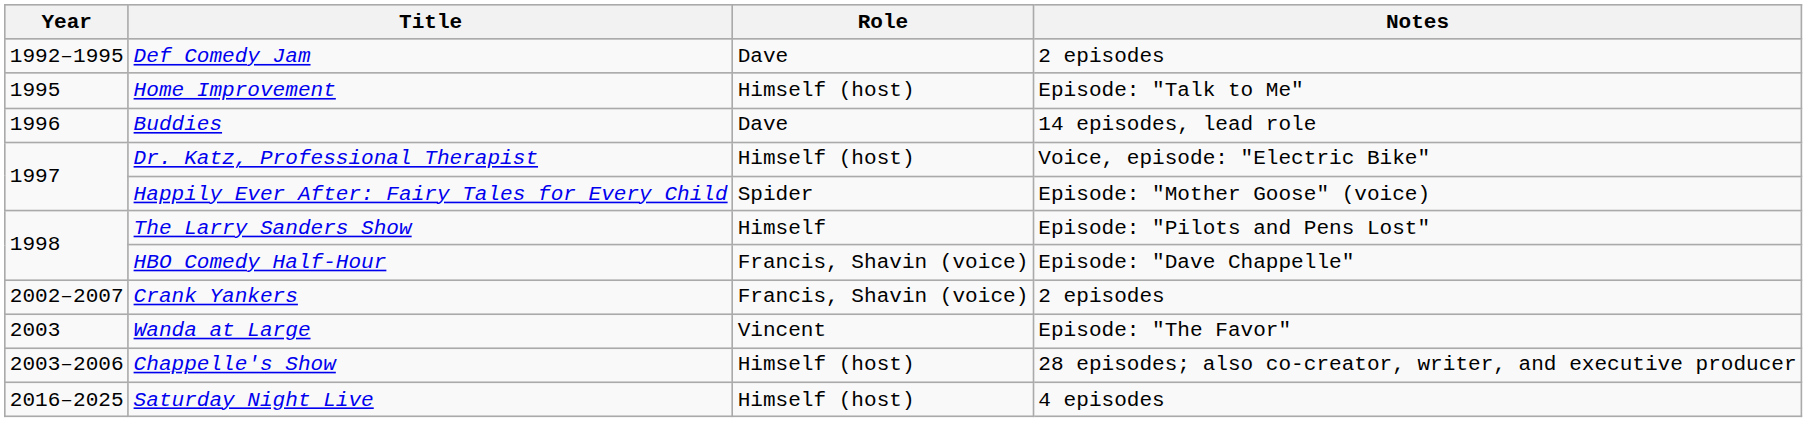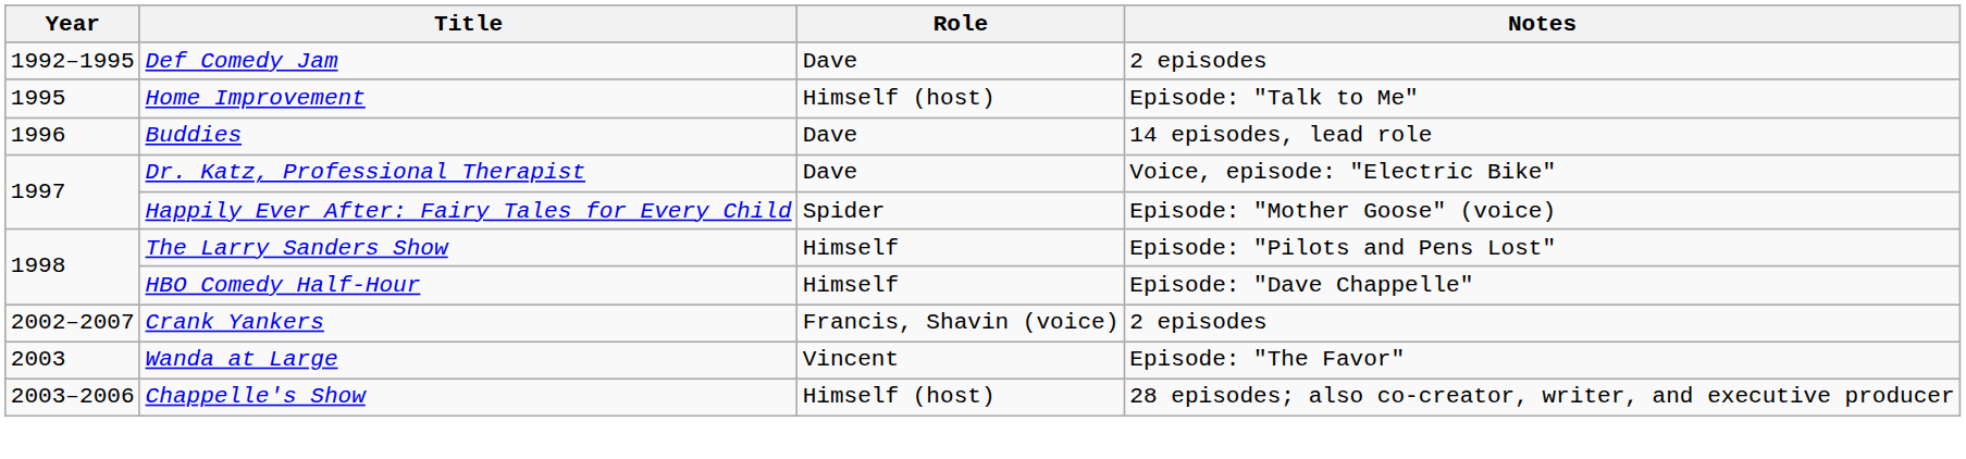 <table class="wikitable sortable">
 <tr>
 <th>Year</th>
 <th>Title</th>
 <th>Role</th>
 <th>Notes</th>
 </tr>
 <tr>
 <td>1992–1995</td>
 <td><em><a href='#'>Def Comedy Jam</a></em></td>
 <td>Dave</td>
 <td>2 episodes</td>
 </tr>
 <tr>
 <td>1995</td>
 <td><em><a href='#'>Home Improvement</a></em></td>
 <td>Himself (host)</td>
 <td>Episode: "Talk to Me"</td>
 </tr>
 <tr>
 <td>1996</td>
 <td><em><a href='#'>Buddies</a></em></td>
 <td>Dave</td>
 <td>14 episodes, lead role</td>
 </tr>
 <tr>
 <td rowspan=2>1997</td>
 <td><em><a href='#'>Dr. Katz, Professional Therapist</a></em></td>
-<td>Himself (host)</td>
+<td>Dave</td>
 <td>Voice, episode: "Electric Bike"</td>
 </tr>
 <tr>
 <td><em><a href='#'>Happily Ever After: Fairy Tales for Every Child</a></em></td>
 <td>Spider</td>
 <td>Episode: "Mother Goose" (voice)</td>
 </tr>
 <tr>
 <td rowspan=2>1998</td>
 <td><em><a href='#'>The Larry Sanders Show</a></em></td>
 <td>Himself</td>
 <td>Episode: "Pilots and Pens Lost"</td>
 </tr>
 <tr>
 <td><em><a href='#'>HBO Comedy Half-Hour</a></em></td>
-<td>Francis, Shavin (voice)</td>
+<td>Himself</td>
 <td>Episode: "Dave Chappelle"</td>
 </tr>
 <tr>
 <td>2002–2007</td>
 <td><em><a href='#'>Crank Yankers</a></em></td>
 <td>Francis, Shavin (voice)</td>
 <td>2 episodes</td>
 </tr>
 <tr>
 <td>2003</td>
 <td><em><a href='#'>Wanda at Large</a></em></td>
 <td>Vincent</td>
 <td>Episode: "The Favor"</td>
 </tr>
 <tr>
 <td>2003–2006</td>
 <td><em><a href='#'>Chappelle's Show</a></em></td>
 <td>Himself (host)</td>
 <td>28 episodes; also co-creator, writer, and executive producer</td>
 </tr>
-<tr>
-<td>2016–2025</td>
-<td><em><a href='#'>Saturday Night Live</a></em></td>
-<td>Himself (host)</td>
-<td>4 episodes</td>
-</tr>
 </table>
